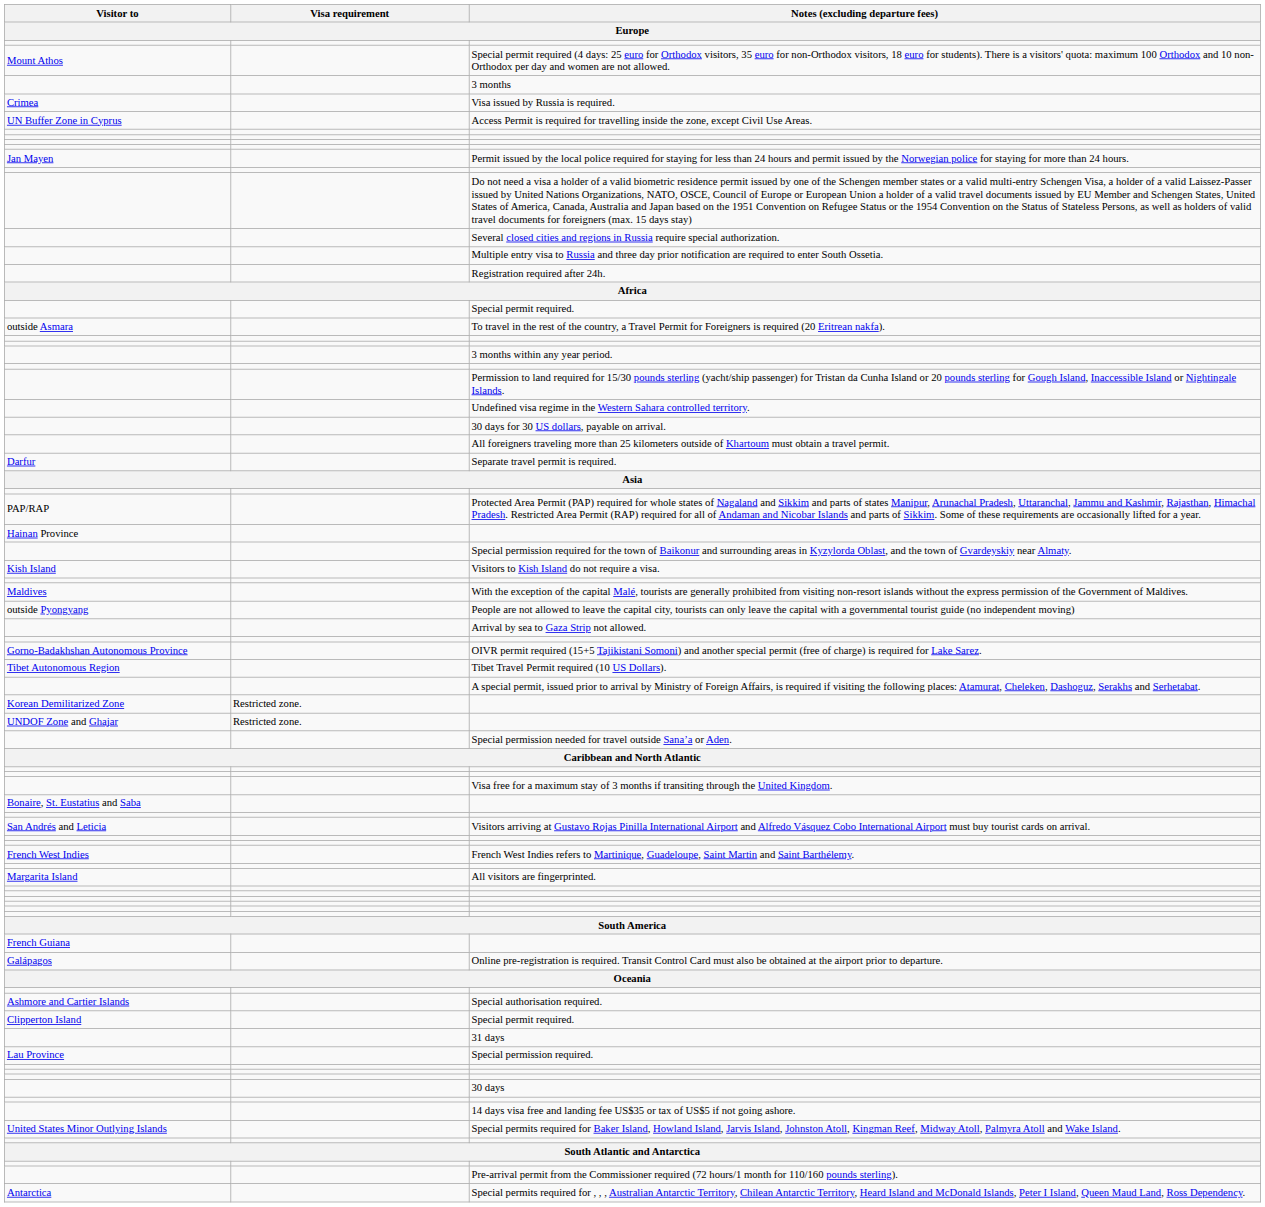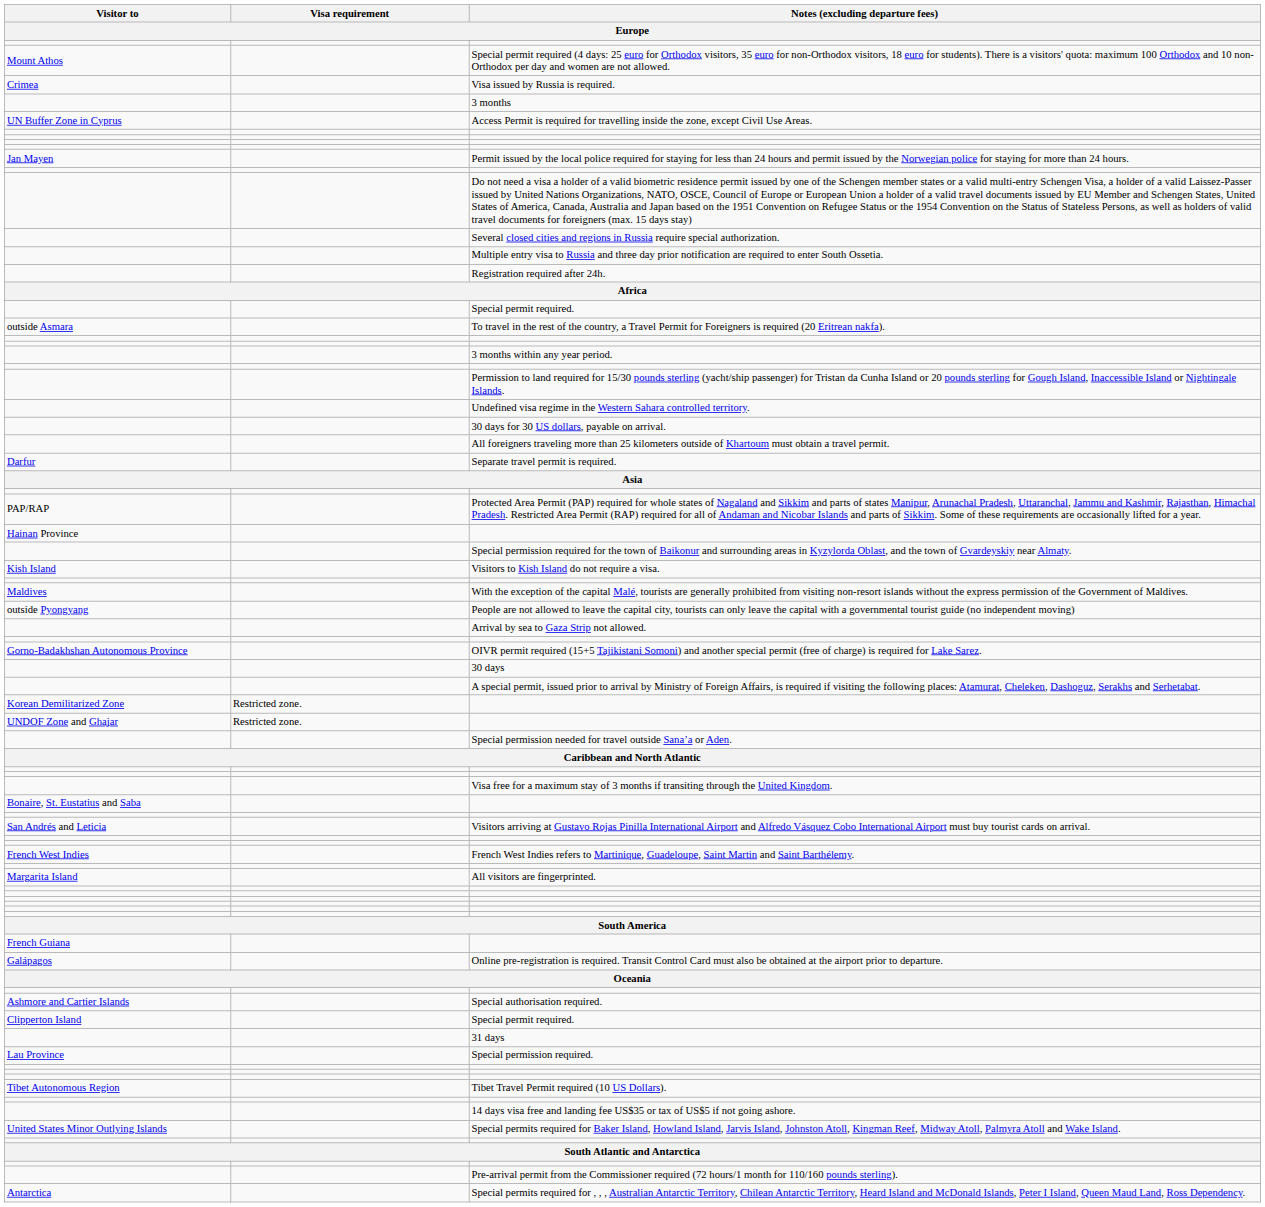 <table class="wikitable" style="text-align: left; font-size: smaller; table-layout: fixed; ">
 <tr>
 <th width="18%">Visitor to</th>
 <th width="19%">Visa requirement</th>
 <th>Notes (excluding departure fees)</th>
 </tr>
 <tr>
 <th colspan="3">Europe</th>
 </tr>
 <tr>
 <td></td>
 <td></td>
 <td></td>
 </tr>
 <tr>
 <td> <a href='#'>Mount Athos</a></td>
 <td></td>
 <td>Special permit required (4 days: 25 <a href='#'>euro</a> for <a href='#'>Orthodox</a> visitors, 35 <a href='#'>euro</a> for non-Orthodox visitors, 18 <a href='#'>euro</a> for students). There is a visitors' quota: maximum 100 <a href='#'>Orthodox</a> and 10 non-Orthodox per day and women are not allowed.</td>
 </tr>
 <tr>
+<td> <a href='#'>Crimea</a></td>
+<td></td>
+<td>Visa issued by Russia is required.</td>
+</tr>
+<tr>
 <td></td>
 <td></td>
 <td>3 months</td>
-</tr>
-<tr>
-<td> <a href='#'>Crimea</a></td>
-<td></td>
-<td>Visa issued by Russia is required.</td>
 </tr>
 <tr>
 <td> <a href='#'>UN Buffer Zone in Cyprus</a></td>
 <td></td>
 <td>Access Permit is required for travelling inside the zone, except Civil Use Areas.</td>
 </tr>
 <tr>
 <td></td>
 <td></td>
 <td></td>
 </tr>
 <tr>
 <td></td>
 <td></td>
 <td></td>
 </tr>
 <tr>
 <td></td>
 <td></td>
 <td></td>
 </tr>
 <tr>
 <td></td>
 <td></td>
 <td></td>
 </tr>
 <tr>
 <td> <a href='#'>Jan Mayen</a></td>
 <td></td>
 <td>Permit issued by the local police required for staying for less than 24 hours and permit issued by the <a href='#'>Norwegian police</a> for staying for more than 24 hours.</td>
 </tr>
 <tr>
 <td></td>
 <td></td>
 <td></td>
 </tr>
 <tr>
 <td></td>
 <td></td>
 <td>Do not need a visa a holder of a valid biometric residence permit issued by one of the Schengen member states or a valid multi-entry Schengen Visa, a holder of a valid Laissez-Passer issued by United Nations Organizations, NATO, OSCE, Council of Europe or European Union a holder of a valid travel documents issued by EU Member and Schengen States, United States of America, Canada, Australia and Japan based on the 1951 Convention on Refugee Status or the 1954 Convention on the Status of Stateless Persons, as well as holders of valid travel documents for foreigners (max. 15 days stay)</td>
 </tr>
 <tr>
 <td></td>
 <td></td>
 <td>Several <a href='#'>closed cities and regions in Russia</a> require special authorization.</td>
 </tr>
 <tr>
 <td></td>
 <td></td>
 <td>Multiple entry visa to <a href='#'>Russia</a> and three day prior notification are required to enter South Ossetia.</td>
 </tr>
 <tr>
 <td></td>
 <td></td>
 <td>Registration required after 24h.</td>
 </tr>
 <tr>
 <th colspan="3">Africa</th>
 </tr>
 <tr>
 <td></td>
 <td></td>
 <td>Special permit required.</td>
 </tr>
 <tr>
 <td> outside <a href='#'>Asmara</a></td>
 <td></td>
 <td>To travel in the rest of the country, a Travel Permit for Foreigners is required (20 <a href='#'>Eritrean nakfa</a>).</td>
 </tr>
 <tr>
 <td></td>
 <td></td>
 <td></td>
 </tr>
 <tr>
 <td></td>
 <td></td>
 <td></td>
 </tr>
 <tr>
 <td></td>
 <td></td>
 <td>3 months within any year period.</td>
 </tr>
 <tr>
 <td></td>
 <td></td>
 <td></td>
 </tr>
 <tr>
 <td></td>
 <td></td>
 <td>Permission to land required for 15/30 <a href='#'>pounds sterling</a> (yacht/ship passenger) for Tristan da Cunha Island or 20 <a href='#'>pounds sterling</a> for <a href='#'>Gough Island</a>, <a href='#'>Inaccessible Island</a> or <a href='#'>Nightingale Islands</a>.</td>
 </tr>
 <tr>
 <td></td>
 <td></td>
 <td>Undefined visa regime in the <a href='#'>Western Sahara controlled territory</a>.</td>
 </tr>
 <tr>
 <td></td>
 <td></td>
 <td>30 days for 30 <a href='#'>US dollars</a>, payable on arrival.</td>
 </tr>
 <tr>
 <td></td>
 <td></td>
 <td>All foreigners traveling more than 25 kilometers outside of <a href='#'>Khartoum</a> must obtain a travel permit.</td>
 </tr>
 <tr>
 <td> <a href='#'>Darfur</a></td>
 <td></td>
 <td>Separate travel permit is required.</td>
 </tr>
 <tr>
 <th colspan="3">Asia</th>
 </tr>
 <tr>
 <td></td>
 <td></td>
 <td></td>
 </tr>
 <tr>
 <td> PAP/RAP</td>
 <td></td>
 <td>Protected Area Permit (PAP) required for whole states of <a href='#'>Nagaland</a> and <a href='#'>Sikkim</a> and parts of states <a href='#'>Manipur</a>, <a href='#'>Arunachal Pradesh</a>, <a href='#'>Uttaranchal</a>, <a href='#'>Jammu and Kashmir</a>, <a href='#'>Rajasthan</a>, <a href='#'>Himachal Pradesh</a>. Restricted Area Permit (RAP) required for all of <a href='#'>Andaman and Nicobar Islands</a> and parts of <a href='#'>Sikkim</a>. Some of these requirements are occasionally lifted for a year.</td>
 </tr>
 <tr>
 <td> <a href='#'>Hainan</a> Province</td>
 <td></td>
 <td></td>
 </tr>
 <tr>
 <td></td>
 <td></td>
 <td>Special permission required for the town of <a href='#'>Baikonur</a> and surrounding areas in <a href='#'>Kyzylorda Oblast</a>, and the town of <a href='#'>Gvardeyskiy</a> near <a href='#'>Almaty</a>.</td>
 </tr>
 <tr>
 <td> <a href='#'>Kish Island</a></td>
 <td></td>
 <td>Visitors to <a href='#'>Kish Island</a> do not require a visa.</td>
 </tr>
 <tr>
 <td></td>
 <td></td>
 <td></td>
 </tr>
 <tr>
 <td> <a href='#'>Maldives</a></td>
 <td></td>
 <td>With the exception of the capital <a href='#'>Malé</a>, tourists are generally prohibited from visiting non-resort islands without the express permission of the Government of Maldives.</td>
 </tr>
 <tr>
 <td> outside <a href='#'>Pyongyang</a></td>
 <td></td>
 <td>People are not allowed to leave the capital city, tourists can only leave the capital with a governmental tourist guide (no independent moving)</td>
 </tr>
 <tr>
 <td></td>
 <td></td>
 <td>Arrival by sea to <a href='#'>Gaza Strip</a> not allowed.</td>
 </tr>
 <tr>
 <td></td>
 <td></td>
 <td></td>
 </tr>
 <tr>
 <td> <a href='#'>Gorno-Badakhshan Autonomous Province</a></td>
 <td></td>
 <td>OIVR permit required (15+5 <a href='#'>Tajikistani Somoni</a>) and another special permit (free of charge) is required for <a href='#'>Lake Sarez</a>.</td>
 </tr>
 <tr>
-<td> <a href='#'>Tibet Autonomous Region</a></td>
 <td></td>
-<td>Tibet Travel Permit required (10 <a href='#'>US Dollars</a>).</td>
+<td></td>
+<td>30 days</td>
 </tr>
 <tr>
 <td></td>
 <td></td>
 <td>A special permit, issued prior to arrival by Ministry of Foreign Affairs, is required if visiting the following places: <a href='#'>Atamurat</a>, <a href='#'>Cheleken</a>, <a href='#'>Dashoguz</a>, <a href='#'>Serakhs</a> and <a href='#'>Serhetabat</a>.</td>
 </tr>
 <tr>
 <td> <a href='#'>Korean Demilitarized Zone</a></td>
 <td>Restricted zone.</td>
 <td></td>
 </tr>
 <tr>
 <td> <a href='#'>UNDOF Zone</a> and <a href='#'>Ghajar</a></td>
 <td>Restricted zone.</td>
 <td></td>
 </tr>
 <tr>
 <td></td>
 <td></td>
 <td>Special permission needed for travel outside <a href='#'>Sana’a</a> or <a href='#'>Aden</a>.</td>
 </tr>
 <tr>
 <th colspan="3">Caribbean and North Atlantic</th>
 </tr>
 <tr>
 <td></td>
 <td></td>
 <td></td>
 </tr>
 <tr>
 <td></td>
 <td></td>
 <td></td>
 </tr>
 <tr>
 <td></td>
 <td></td>
 <td>Visa free for a maximum stay of 3 months if transiting through the <a href='#'>United Kingdom</a>.</td>
 </tr>
 <tr>
 <td> <a href='#'>Bonaire</a>, <a href='#'>St. Eustatius</a> and <a href='#'>Saba</a></td>
 <td></td>
 <td></td>
 </tr>
 <tr>
 <td></td>
 <td></td>
 <td></td>
 </tr>
 <tr>
 <td> <a href='#'>San Andrés</a> and <a href='#'>Leticia</a></td>
 <td></td>
 <td>Visitors arriving at <a href='#'>Gustavo Rojas Pinilla International Airport</a> and <a href='#'>Alfredo Vásquez Cobo International Airport</a> must buy tourist cards on arrival.</td>
 </tr>
 <tr>
 <td></td>
 <td> </td>
 <td></td>
 </tr>
 <tr>
 <td></td>
 <td></td>
 <td></td>
 </tr>
 <tr>
 <td> <a href='#'>French West Indies</a></td>
 <td></td>
 <td>French West Indies refers to <a href='#'>Martinique</a>, <a href='#'>Guadeloupe</a>, <a href='#'>Saint Martin</a> and <a href='#'>Saint Barthélemy</a>.</td>
 </tr>
 <tr>
 <td></td>
 <td></td>
 <td></td>
 </tr>
 <tr>
 <td> <a href='#'>Margarita Island</a></td>
 <td></td>
 <td>All visitors are fingerprinted.</td>
 </tr>
 <tr>
 <td></td>
 <td></td>
 <td></td>
 </tr>
 <tr>
 <td></td>
 <td></td>
 <td></td>
 </tr>
 <tr>
 <td></td>
 <td></td>
 <td></td>
 </tr>
 <tr>
 <td></td>
 <td></td>
 <td></td>
 </tr>
 <tr>
 <td></td>
 <td></td>
 <td></td>
 </tr>
 <tr>
 <td></td>
 <td></td>
 <td></td>
 </tr>
 <tr>
 <th colspan="3">South America</th>
 </tr>
 <tr>
 <td> <a href='#'>French Guiana</a></td>
 <td></td>
 <td></td>
 </tr>
 <tr>
 <td> <a href='#'>Galápagos</a></td>
 <td></td>
 <td>Online pre-registration is required. Transit Control Card must also be obtained at the airport prior to departure.</td>
 </tr>
 <tr>
 <th colspan="3">Oceania</th>
 </tr>
 <tr>
 <td></td>
 <td></td>
 <td></td>
 </tr>
 <tr>
 <td> <a href='#'>Ashmore and Cartier Islands</a></td>
 <td></td>
 <td>Special authorisation required.</td>
 </tr>
 <tr>
 <td> <a href='#'>Clipperton Island</a></td>
 <td></td>
 <td>Special permit required.</td>
 </tr>
 <tr>
 <td></td>
 <td></td>
 <td>31 days</td>
 </tr>
 <tr>
 <td> <a href='#'>Lau Province</a></td>
 <td></td>
 <td>Special permission required.</td>
 </tr>
 <tr>
 <td></td>
 <td></td>
 <td></td>
 </tr>
 <tr>
 <td></td>
 <td></td>
 <td></td>
 </tr>
 <tr>
 <td></td>
 <td></td>
 <td></td>
 </tr>
 <tr>
+<td> <a href='#'>Tibet Autonomous Region</a></td>
 <td></td>
-<td></td>
-<td>30 days</td>
+<td>Tibet Travel Permit required (10 <a href='#'>US Dollars</a>).</td>
 </tr>
 <tr>
 <td></td>
 <td></td>
 <td></td>
 </tr>
 <tr>
 <td></td>
 <td></td>
 <td>14 days visa free and landing fee US$35 or tax of US$5 if not going ashore.</td>
 </tr>
 <tr>
 <td> <a href='#'>United States Minor Outlying Islands</a></td>
 <td></td>
 <td>Special permits required for <a href='#'>Baker Island</a>, <a href='#'>Howland Island</a>, <a href='#'>Jarvis Island</a>, <a href='#'>Johnston Atoll</a>, <a href='#'>Kingman Reef</a>, <a href='#'>Midway Atoll</a>, <a href='#'>Palmyra Atoll</a> and <a href='#'>Wake Island</a>.</td>
 </tr>
 <tr>
 <td></td>
 <td></td>
 <td></td>
 </tr>
 <tr>
 <th colspan="3">South Atlantic and Antarctica</th>
 </tr>
 <tr>
 <td></td>
 <td></td>
 <td></td>
 </tr>
 <tr>
 <td></td>
 <td></td>
 <td>Pre-arrival permit from the Commissioner required (72 hours/1 month for 110/160 <a href='#'>pounds sterling</a>).</td>
 </tr>
 <tr>
 <td><a href='#'>Antarctica</a></td>
 <td></td>
 <td>Special permits required for , , ,  <a href='#'>Australian Antarctic Territory</a>,  <a href='#'>Chilean Antarctic Territory</a>,  <a href='#'>Heard Island and McDonald Islands</a>,  <a href='#'>Peter I Island</a>,  <a href='#'>Queen Maud Land</a>,  <a href='#'>Ross Dependency</a>.</td>
 </tr>
 </table>
